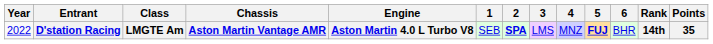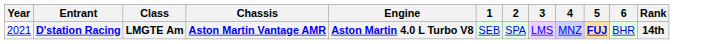 <table class="wikitable" style="text-align:center; font-size:90%">
 <tr>
 <th>Year</th>
 <th>Entrant</th>
 <th>Class</th>
 <th>Chassis</th>
 <th>Engine</th>
 <th>1</th>
 <th>2</th>
 <th>3</th>
 <th>4</th>
 <th>5</th>
 <th>6</th>
 <th>Rank</th>
-<th>Points</th>
 </tr>
 <tr>
-<td><a href='#'>2022</a></td>
+<td><a href='#'>2021</a></td>
 <th><a href='#'>D'station Racing</a></th>
 <th>LMGTE Am</th>
 <th><a href='#'>Aston Martin Vantage AMR</a></th>
 <th><a href='#'>Aston Martin</a> 4.0 L Turbo V8</th>
 <td style="background:#DFFFDF;"><a href='#'>SEB</a><br></td>
-<td style="background:#DFFFDF;"><strong><a href='#'>SPA</a><br></strong></td>
+<td style="background:#DFFFDF;"><a href='#'>SPA</a><br></td>
 <td style="background:#EFCFFF;"><a href='#'>LMS</a><br></td>
 <td style="background:#CFCFFF;"><a href='#'>MNZ</a><br></td>
 <td style="background:#FFDF9F;"><strong><a href='#'>FUJ</a><br></strong></td>
 <td style="background:#DFFFDF;"><a href='#'>BHR</a><br></td>
 <th>14th</th>
-<th>35</th>
 </tr>
 </table>
